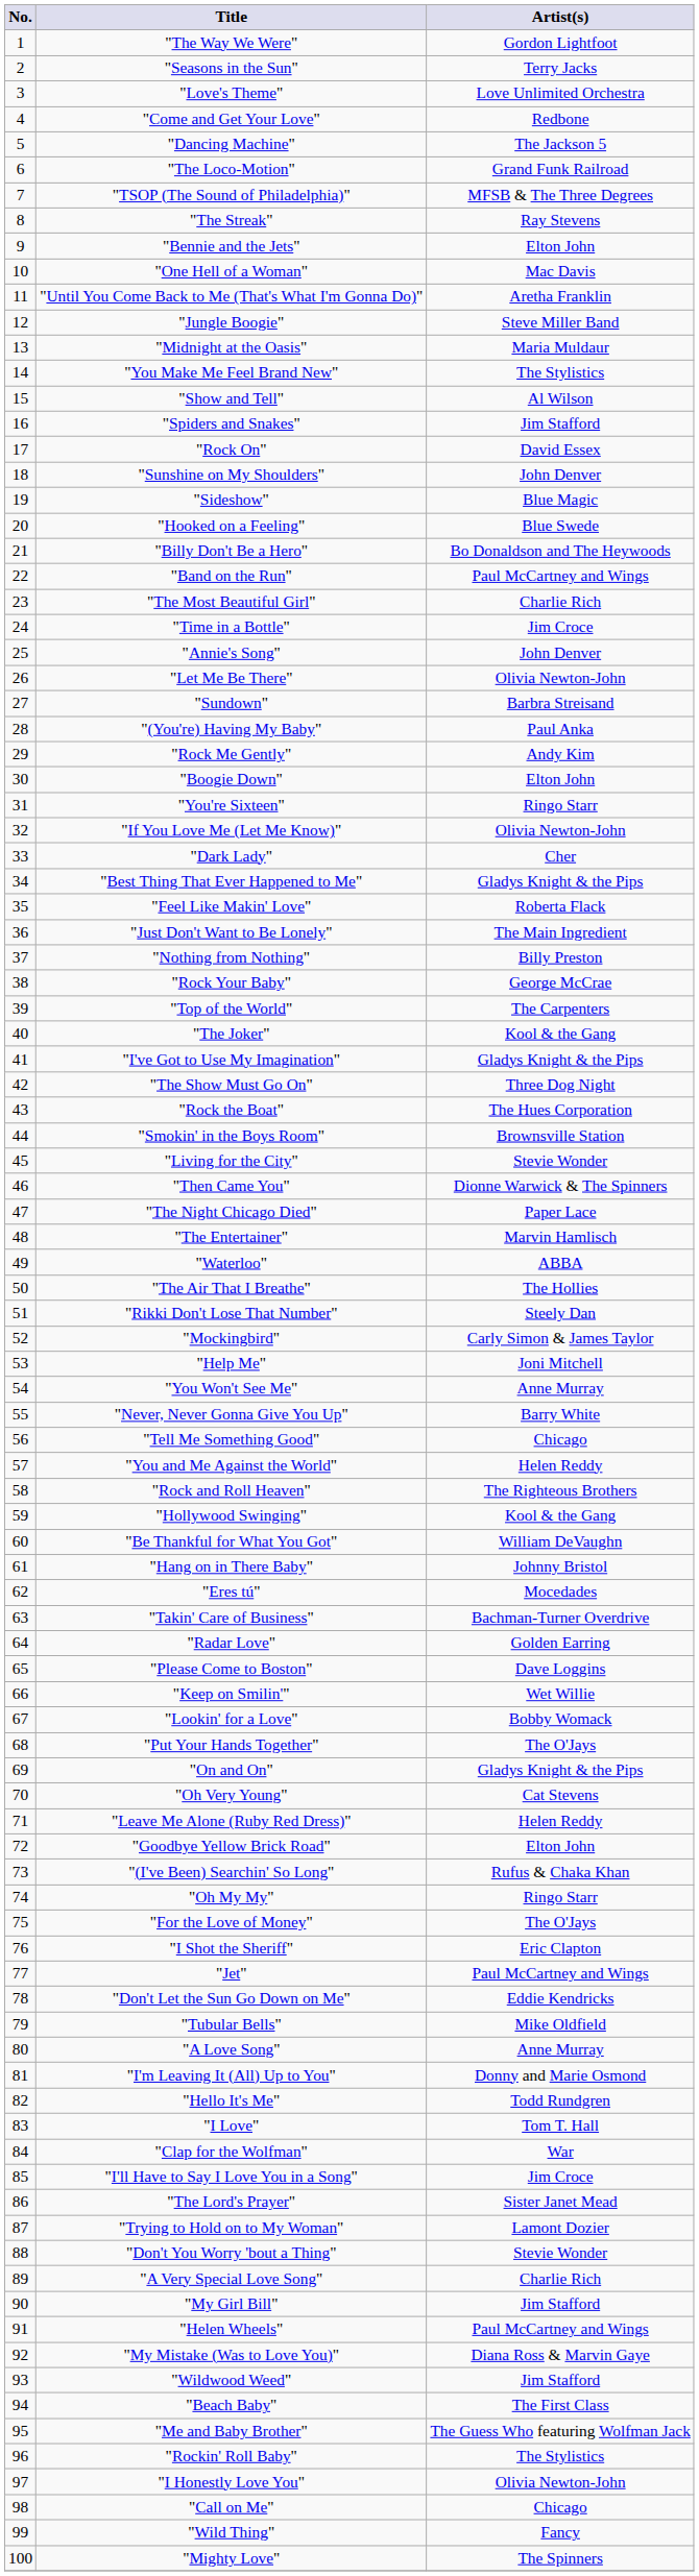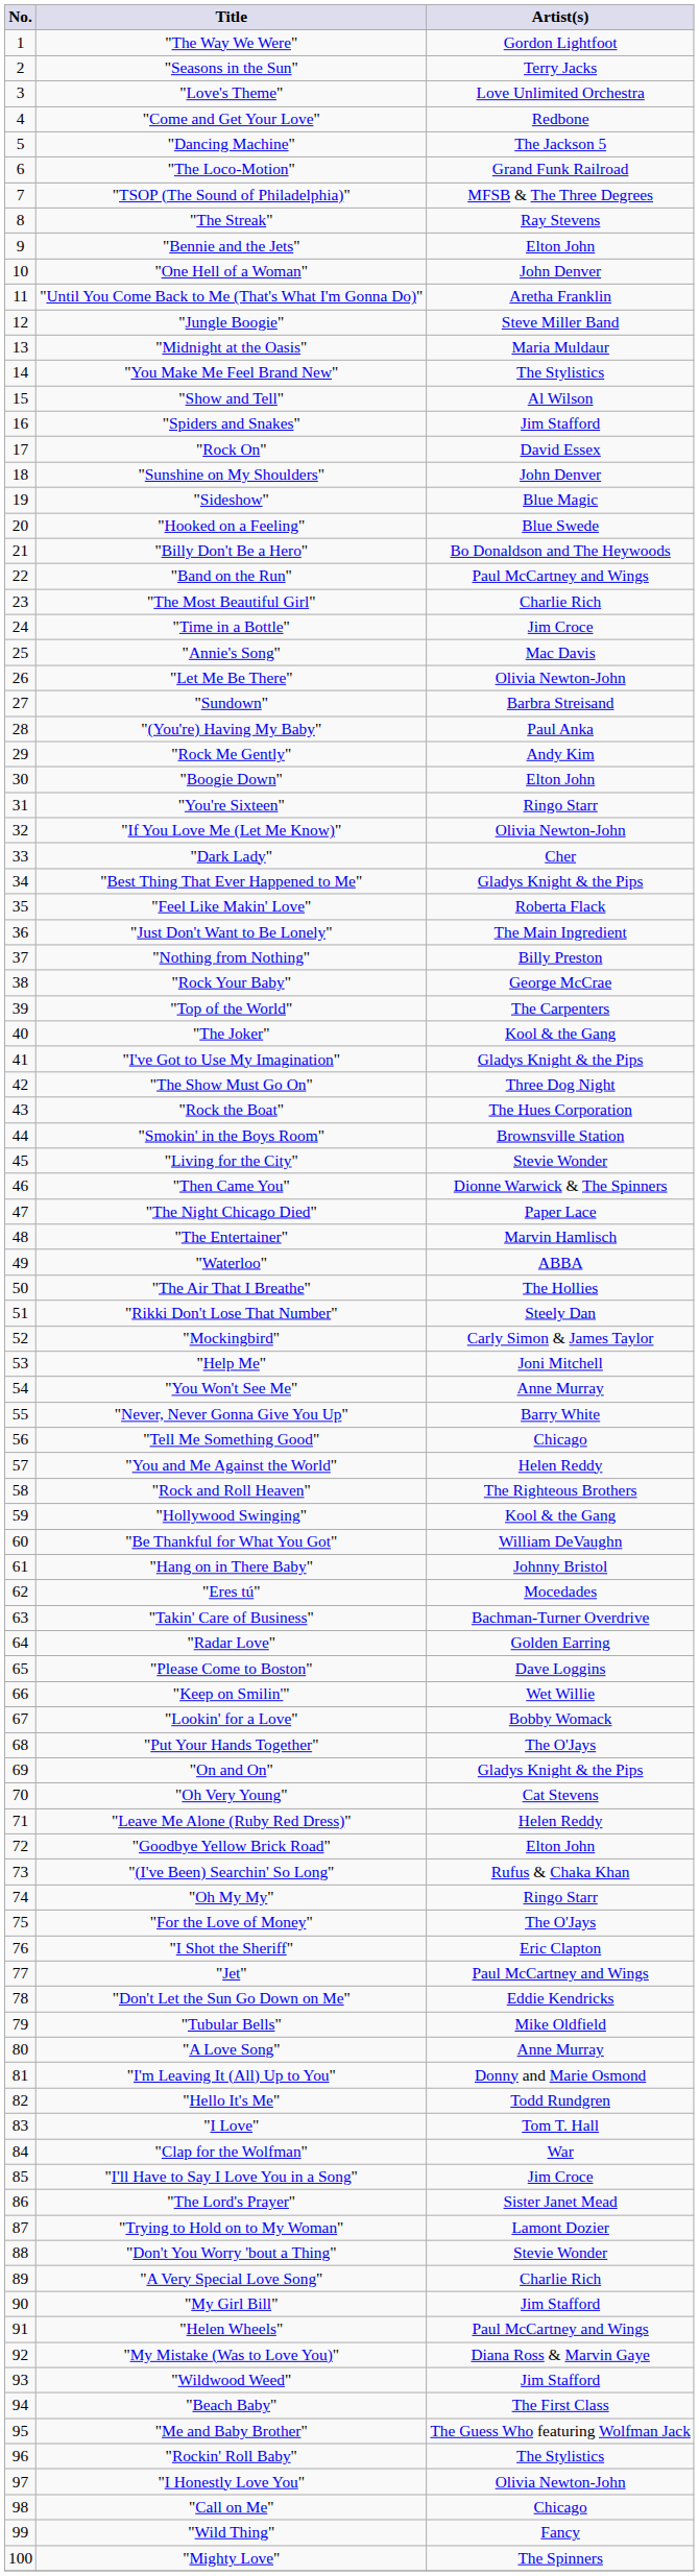 <table class="wikitable sortable" style="text-align: center">
 <tr>
 <th scope="col" style="background:#dde;">No.</th>
 <th scope="col" style="background:#dde;">Title</th>
 <th scope="col" style="background:#dde;">Artist(s)</th>
 </tr>
 <tr>
 <td>1</td>
 <td>"<a href='#'>The Way We Were</a>"</td>
 <td><a href='#'>Gordon Lightfoot</a></td>
 </tr>
 <tr>
 <td>2</td>
 <td>"<a href='#'>Seasons in the Sun</a>"</td>
 <td><a href='#'>Terry Jacks</a></td>
 </tr>
 <tr>
 <td>3</td>
 <td>"<a href='#'>Love's Theme</a>"</td>
 <td><a href='#'>Love Unlimited Orchestra</a></td>
 </tr>
 <tr>
 <td>4</td>
 <td>"<a href='#'>Come and Get Your Love</a>"</td>
 <td><a href='#'>Redbone</a></td>
 </tr>
 <tr>
 <td>5</td>
 <td>"<a href='#'>Dancing Machine</a>"</td>
 <td><a href='#'>The Jackson 5</a></td>
 </tr>
 <tr>
 <td>6</td>
 <td>"<a href='#'>The Loco-Motion</a>"</td>
 <td><a href='#'>Grand Funk Railroad</a></td>
 </tr>
 <tr>
 <td>7</td>
 <td>"<a href='#'>TSOP (The Sound of Philadelphia)</a>"</td>
 <td><a href='#'>MFSB</a> & <a href='#'>The Three Degrees</a></td>
 </tr>
 <tr>
 <td>8</td>
 <td>"<a href='#'>The Streak</a>"</td>
 <td><a href='#'>Ray Stevens</a></td>
 </tr>
 <tr>
 <td>9</td>
 <td>"<a href='#'>Bennie and the Jets</a>"</td>
 <td><a href='#'>Elton John</a></td>
 </tr>
 <tr>
 <td>10</td>
 <td>"<a href='#'>One Hell of a Woman</a>"</td>
-<td><a href='#'>Mac Davis</a></td>
+<td><a href='#'>John Denver</a></td>
 </tr>
 <tr>
 <td>11</td>
 <td>"<a href='#'>Until You Come Back to Me (That's What I'm Gonna Do)</a>"</td>
 <td><a href='#'>Aretha Franklin</a></td>
 </tr>
 <tr>
 <td>12</td>
 <td>"<a href='#'>Jungle Boogie</a>"</td>
 <td><a href='#'>Steve Miller Band</a></td>
 </tr>
 <tr>
 <td>13</td>
 <td>"<a href='#'>Midnight at the Oasis</a>"</td>
 <td><a href='#'>Maria Muldaur</a></td>
 </tr>
 <tr>
 <td>14</td>
 <td>"<a href='#'>You Make Me Feel Brand New</a>"</td>
 <td><a href='#'>The Stylistics</a></td>
 </tr>
 <tr>
 <td>15</td>
 <td>"<a href='#'>Show and Tell</a>"</td>
 <td><a href='#'>Al Wilson</a></td>
 </tr>
 <tr>
 <td>16</td>
 <td>"<a href='#'>Spiders and Snakes</a>"</td>
 <td><a href='#'>Jim Stafford</a></td>
 </tr>
 <tr>
 <td>17</td>
 <td>"<a href='#'>Rock On</a>"</td>
 <td><a href='#'>David Essex</a></td>
 </tr>
 <tr>
 <td>18</td>
 <td>"<a href='#'>Sunshine on My Shoulders</a>"</td>
 <td><a href='#'>John Denver</a></td>
 </tr>
 <tr>
 <td>19</td>
 <td>"<a href='#'>Sideshow</a>"</td>
 <td><a href='#'>Blue Magic</a></td>
 </tr>
 <tr>
 <td>20</td>
 <td>"<a href='#'>Hooked on a Feeling</a>"</td>
 <td><a href='#'>Blue Swede</a></td>
 </tr>
 <tr>
 <td>21</td>
 <td>"<a href='#'>Billy Don't Be a Hero</a>"</td>
 <td><a href='#'>Bo Donaldson and The Heywoods</a></td>
 </tr>
 <tr>
 <td>22</td>
 <td>"<a href='#'>Band on the Run</a>"</td>
 <td><a href='#'>Paul McCartney and Wings</a></td>
 </tr>
 <tr>
 <td>23</td>
 <td>"<a href='#'>The Most Beautiful Girl</a>"</td>
 <td><a href='#'>Charlie Rich</a></td>
 </tr>
 <tr>
 <td>24</td>
 <td>"<a href='#'>Time in a Bottle</a>"</td>
 <td><a href='#'>Jim Croce</a></td>
 </tr>
 <tr>
 <td>25</td>
 <td>"<a href='#'>Annie's Song</a>"</td>
-<td><a href='#'>John Denver</a></td>
+<td><a href='#'>Mac Davis</a></td>
 </tr>
 <tr>
 <td>26</td>
 <td>"<a href='#'>Let Me Be There</a>"</td>
 <td><a href='#'>Olivia Newton-John</a></td>
 </tr>
 <tr>
 <td>27</td>
 <td>"<a href='#'>Sundown</a>"</td>
 <td><a href='#'>Barbra Streisand</a></td>
 </tr>
 <tr>
 <td>28</td>
 <td>"<a href='#'>(You're) Having My Baby</a>"</td>
 <td><a href='#'>Paul Anka</a></td>
 </tr>
 <tr>
 <td>29</td>
 <td>"<a href='#'>Rock Me Gently</a>"</td>
 <td><a href='#'>Andy Kim</a></td>
 </tr>
 <tr>
 <td>30</td>
 <td>"<a href='#'>Boogie Down</a>"</td>
 <td><a href='#'>Elton John</a></td>
 </tr>
 <tr>
 <td>31</td>
 <td>"<a href='#'>You're Sixteen</a>"</td>
 <td><a href='#'>Ringo Starr</a></td>
 </tr>
 <tr>
 <td>32</td>
 <td>"<a href='#'>If You Love Me (Let Me Know)</a>"</td>
 <td><a href='#'>Olivia Newton-John</a></td>
 </tr>
 <tr>
 <td>33</td>
 <td>"<a href='#'>Dark Lady</a>"</td>
 <td><a href='#'>Cher</a></td>
 </tr>
 <tr>
 <td>34</td>
 <td>"<a href='#'>Best Thing That Ever Happened to Me</a>"</td>
 <td><a href='#'>Gladys Knight & the Pips</a></td>
 </tr>
 <tr>
 <td>35</td>
 <td>"<a href='#'>Feel Like Makin' Love</a>"</td>
 <td><a href='#'>Roberta Flack</a></td>
 </tr>
 <tr>
 <td>36</td>
 <td>"<a href='#'>Just Don't Want to Be Lonely</a>"</td>
 <td><a href='#'>The Main Ingredient</a></td>
 </tr>
 <tr>
 <td>37</td>
 <td>"<a href='#'>Nothing from Nothing</a>"</td>
 <td><a href='#'>Billy Preston</a></td>
 </tr>
 <tr>
 <td>38</td>
 <td>"<a href='#'>Rock Your Baby</a>"</td>
 <td><a href='#'>George McCrae</a></td>
 </tr>
 <tr>
 <td>39</td>
 <td>"<a href='#'>Top of the World</a>"</td>
 <td><a href='#'>The Carpenters</a></td>
 </tr>
 <tr>
 <td>40</td>
 <td>"<a href='#'>The Joker</a>"</td>
 <td><a href='#'>Kool & the Gang</a></td>
 </tr>
 <tr>
 <td>41</td>
 <td>"<a href='#'>I've Got to Use My Imagination</a>"</td>
 <td><a href='#'>Gladys Knight & the Pips</a></td>
 </tr>
 <tr>
 <td>42</td>
 <td>"<a href='#'>The Show Must Go On</a>"</td>
 <td><a href='#'>Three Dog Night</a></td>
 </tr>
 <tr>
 <td>43</td>
 <td>"<a href='#'>Rock the Boat</a>"</td>
 <td><a href='#'>The Hues Corporation</a></td>
 </tr>
 <tr>
 <td>44</td>
 <td>"<a href='#'>Smokin' in the Boys Room</a>"</td>
 <td><a href='#'>Brownsville Station</a></td>
 </tr>
 <tr>
 <td>45</td>
 <td>"<a href='#'>Living for the City</a>"</td>
 <td><a href='#'>Stevie Wonder</a></td>
 </tr>
 <tr>
 <td>46</td>
 <td>"<a href='#'>Then Came You</a>"</td>
 <td><a href='#'>Dionne Warwick</a> & <a href='#'>The Spinners</a></td>
 </tr>
 <tr>
 <td>47</td>
 <td>"<a href='#'>The Night Chicago Died</a>"</td>
 <td><a href='#'>Paper Lace</a></td>
 </tr>
 <tr>
 <td>48</td>
 <td>"<a href='#'>The Entertainer</a>"</td>
 <td><a href='#'>Marvin Hamlisch</a></td>
 </tr>
 <tr>
 <td>49</td>
 <td>"<a href='#'>Waterloo</a>"</td>
 <td><a href='#'>ABBA</a></td>
 </tr>
 <tr>
 <td>50</td>
 <td>"<a href='#'>The Air That I Breathe</a>"</td>
 <td><a href='#'>The Hollies</a></td>
 </tr>
 <tr>
 <td>51</td>
 <td>"<a href='#'>Rikki Don't Lose That Number</a>"</td>
 <td><a href='#'>Steely Dan</a></td>
 </tr>
 <tr>
 <td>52</td>
 <td>"<a href='#'>Mockingbird</a>"</td>
 <td><a href='#'>Carly Simon</a> & <a href='#'>James Taylor</a></td>
 </tr>
 <tr>
 <td>53</td>
 <td>"<a href='#'>Help Me</a>"</td>
 <td><a href='#'>Joni Mitchell</a></td>
 </tr>
 <tr>
 <td>54</td>
 <td>"<a href='#'>You Won't See Me</a>"</td>
 <td><a href='#'>Anne Murray</a></td>
 </tr>
 <tr>
 <td>55</td>
 <td>"<a href='#'>Never, Never Gonna Give You Up</a>"</td>
 <td><a href='#'>Barry White</a></td>
 </tr>
 <tr>
 <td>56</td>
 <td>"<a href='#'>Tell Me Something Good</a>"</td>
 <td><a href='#'>Chicago</a></td>
 </tr>
 <tr>
 <td>57</td>
 <td>"<a href='#'>You and Me Against the World</a>"</td>
 <td><a href='#'>Helen Reddy</a></td>
 </tr>
 <tr>
 <td>58</td>
 <td>"<a href='#'>Rock and Roll Heaven</a>"</td>
 <td><a href='#'>The Righteous Brothers</a></td>
 </tr>
 <tr>
 <td>59</td>
 <td>"<a href='#'>Hollywood Swinging</a>"</td>
 <td><a href='#'>Kool & the Gang</a></td>
 </tr>
 <tr>
 <td>60</td>
 <td>"<a href='#'>Be Thankful for What You Got</a>"</td>
 <td><a href='#'>William DeVaughn</a></td>
 </tr>
 <tr>
 <td>61</td>
 <td>"<a href='#'>Hang on in There Baby</a>"</td>
 <td><a href='#'>Johnny Bristol</a></td>
 </tr>
 <tr>
 <td>62</td>
 <td>"<a href='#'>Eres tú</a>"</td>
 <td><a href='#'>Mocedades</a></td>
 </tr>
 <tr>
 <td>63</td>
 <td>"<a href='#'>Takin' Care of Business</a>"</td>
 <td><a href='#'>Bachman-Turner Overdrive</a></td>
 </tr>
 <tr>
 <td>64</td>
 <td>"<a href='#'>Radar Love</a>"</td>
 <td><a href='#'>Golden Earring</a></td>
 </tr>
 <tr>
 <td>65</td>
 <td>"<a href='#'>Please Come to Boston</a>"</td>
 <td><a href='#'>Dave Loggins</a></td>
 </tr>
 <tr>
 <td>66</td>
 <td>"<a href='#'>Keep on Smilin'</a>"</td>
 <td><a href='#'>Wet Willie</a></td>
 </tr>
 <tr>
 <td>67</td>
 <td>"<a href='#'>Lookin' for a Love</a>"</td>
 <td><a href='#'>Bobby Womack</a></td>
 </tr>
 <tr>
 <td>68</td>
 <td>"<a href='#'>Put Your Hands Together</a>"</td>
 <td><a href='#'>The O'Jays</a></td>
 </tr>
 <tr>
 <td>69</td>
 <td>"<a href='#'>On and On</a>"</td>
 <td><a href='#'>Gladys Knight & the Pips</a></td>
 </tr>
 <tr>
 <td>70</td>
 <td>"<a href='#'>Oh Very Young</a>"</td>
 <td><a href='#'>Cat Stevens</a></td>
 </tr>
 <tr>
 <td>71</td>
 <td>"<a href='#'>Leave Me Alone (Ruby Red Dress)</a>"</td>
 <td><a href='#'>Helen Reddy</a></td>
 </tr>
 <tr>
 <td>72</td>
 <td>"<a href='#'>Goodbye Yellow Brick Road</a>"</td>
 <td><a href='#'>Elton John</a></td>
 </tr>
 <tr>
 <td>73</td>
 <td>"<a href='#'>(I've Been) Searchin' So Long</a>"</td>
 <td><a href='#'>Rufus</a> & <a href='#'>Chaka Khan</a></td>
 </tr>
 <tr>
 <td>74</td>
 <td>"<a href='#'>Oh My My</a>"</td>
 <td><a href='#'>Ringo Starr</a></td>
 </tr>
 <tr>
 <td>75</td>
 <td>"<a href='#'>For the Love of Money</a>"</td>
 <td><a href='#'>The O'Jays</a></td>
 </tr>
 <tr>
 <td>76</td>
 <td>"<a href='#'>I Shot the Sheriff</a>"</td>
 <td><a href='#'>Eric Clapton</a></td>
 </tr>
 <tr>
 <td>77</td>
 <td>"<a href='#'>Jet</a>"</td>
 <td><a href='#'>Paul McCartney and Wings</a></td>
 </tr>
 <tr>
 <td>78</td>
 <td>"<a href='#'>Don't Let the Sun Go Down on Me</a>"</td>
 <td><a href='#'>Eddie Kendricks</a></td>
 </tr>
 <tr>
 <td>79</td>
 <td>"<a href='#'>Tubular Bells</a>"</td>
 <td><a href='#'>Mike Oldfield</a></td>
 </tr>
 <tr>
 <td>80</td>
 <td>"<a href='#'>A Love Song</a>"</td>
 <td><a href='#'>Anne Murray</a></td>
 </tr>
 <tr>
 <td>81</td>
 <td>"<a href='#'>I'm Leaving It (All) Up to You</a>"</td>
 <td><a href='#'>Donny</a> and <a href='#'>Marie Osmond</a></td>
 </tr>
 <tr>
 <td>82</td>
 <td>"<a href='#'>Hello It's Me</a>"</td>
 <td><a href='#'>Todd Rundgren</a></td>
 </tr>
 <tr>
 <td>83</td>
 <td>"<a href='#'>I Love</a>"</td>
 <td><a href='#'>Tom T. Hall</a></td>
 </tr>
 <tr>
 <td>84</td>
 <td>"<a href='#'>Clap for the Wolfman</a>"</td>
 <td><a href='#'>War</a></td>
 </tr>
 <tr>
 <td>85</td>
 <td>"<a href='#'>I'll Have to Say I Love You in a Song</a>"</td>
 <td><a href='#'>Jim Croce</a></td>
 </tr>
 <tr>
 <td>86</td>
 <td>"<a href='#'>The Lord's Prayer</a>"</td>
 <td><a href='#'>Sister Janet Mead</a></td>
 </tr>
 <tr>
 <td>87</td>
 <td>"<a href='#'>Trying to Hold on to My Woman</a>"</td>
 <td><a href='#'>Lamont Dozier</a></td>
 </tr>
 <tr>
 <td>88</td>
 <td>"<a href='#'>Don't You Worry 'bout a Thing</a>"</td>
 <td><a href='#'>Stevie Wonder</a></td>
 </tr>
 <tr>
 <td>89</td>
 <td>"<a href='#'>A Very Special Love Song</a>"</td>
 <td><a href='#'>Charlie Rich</a></td>
 </tr>
 <tr>
 <td>90</td>
 <td>"<a href='#'>My Girl Bill</a>"</td>
 <td><a href='#'>Jim Stafford</a></td>
 </tr>
 <tr>
 <td>91</td>
 <td>"<a href='#'>Helen Wheels</a>"</td>
 <td><a href='#'>Paul McCartney and Wings</a></td>
 </tr>
 <tr>
 <td>92</td>
 <td>"<a href='#'>My Mistake (Was to Love You)</a>"</td>
 <td><a href='#'>Diana Ross</a> & <a href='#'>Marvin Gaye</a></td>
 </tr>
 <tr>
 <td>93</td>
 <td>"<a href='#'>Wildwood Weed</a>"</td>
 <td><a href='#'>Jim Stafford</a></td>
 </tr>
 <tr>
 <td>94</td>
 <td>"<a href='#'>Beach Baby</a>"</td>
 <td><a href='#'>The First Class</a></td>
 </tr>
 <tr>
 <td>95</td>
 <td>"<a href='#'>Me and Baby Brother</a>"</td>
 <td><a href='#'>The Guess Who</a> featuring <a href='#'>Wolfman Jack</a></td>
 </tr>
 <tr>
 <td>96</td>
 <td>"<a href='#'>Rockin' Roll Baby</a>"</td>
 <td><a href='#'>The Stylistics</a></td>
 </tr>
 <tr>
 <td>97</td>
 <td>"<a href='#'>I Honestly Love You</a>"</td>
 <td><a href='#'>Olivia Newton-John</a></td>
 </tr>
 <tr>
 <td>98</td>
 <td>"<a href='#'>Call on Me</a>"</td>
 <td><a href='#'>Chicago</a></td>
 </tr>
 <tr>
 <td>99</td>
 <td>"<a href='#'>Wild Thing</a>"</td>
 <td><a href='#'>Fancy</a></td>
 </tr>
 <tr>
 <td>100</td>
 <td>"<a href='#'>Mighty Love</a>"</td>
 <td><a href='#'>The Spinners</a></td>
 </tr>
 <tr>
 </tr>
 </table>
